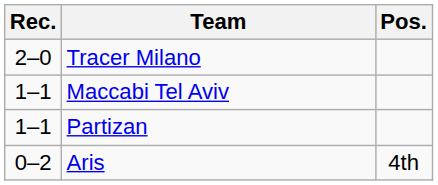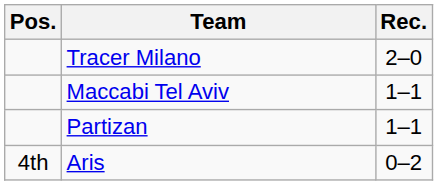 <table class="wikitable" style="text-align:center">
 <tr>
+<th width=25>Pos.</th>
+<th width=220>Team</th>
 <th width=25>Rec.</th>
-<th width=220>Team</th>
-<th width=25>Pos.</th>
 </tr>
 <tr>
+<td></td>
+<td align=left> <a href='#'>Tracer Milano</a></td>
 <td>2–0</td>
-<td align=left> <a href='#'>Tracer Milano</a></td>
-<td></td>
 </tr>
 <tr>
+<td></td>
+<td align=left> <a href='#'>Maccabi Tel Aviv</a></td>
 <td>1–1</td>
-<td align=left> <a href='#'>Maccabi Tel Aviv</a></td>
-<td></td>
 </tr>
 <tr>
+<td></td>
+<td align=left> <a href='#'>Partizan</a></td>
 <td>1–1</td>
-<td align=left> <a href='#'>Partizan</a></td>
-<td></td>
 </tr>
 <tr>
+<td>4th</td>
+<td align=left> <a href='#'>Aris</a></td>
 <td>0–2</td>
-<td align=left> <a href='#'>Aris</a></td>
-<td>4th</td>
 </tr>
 </table>
